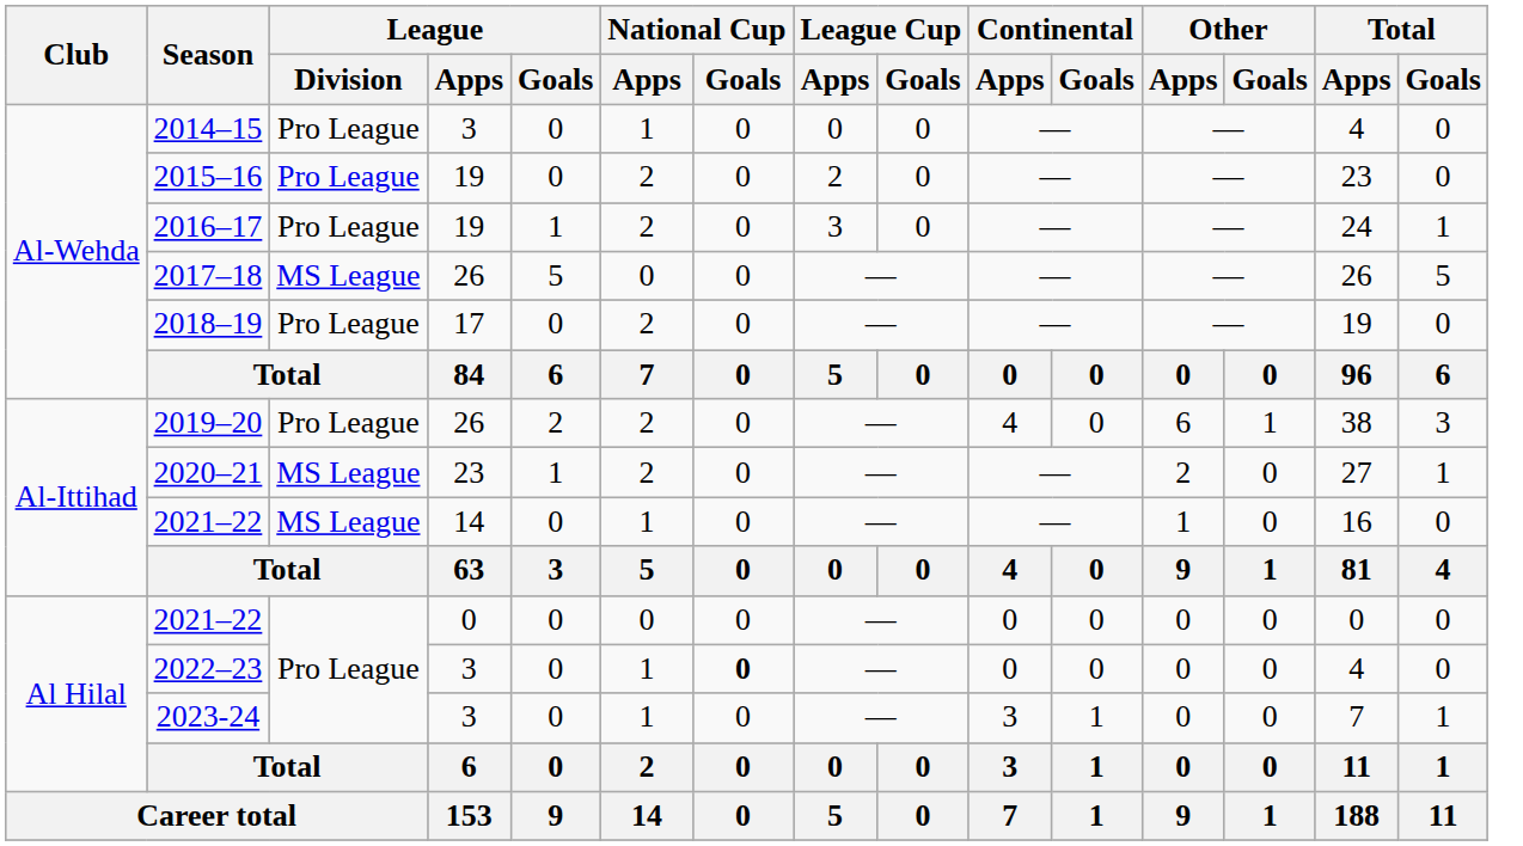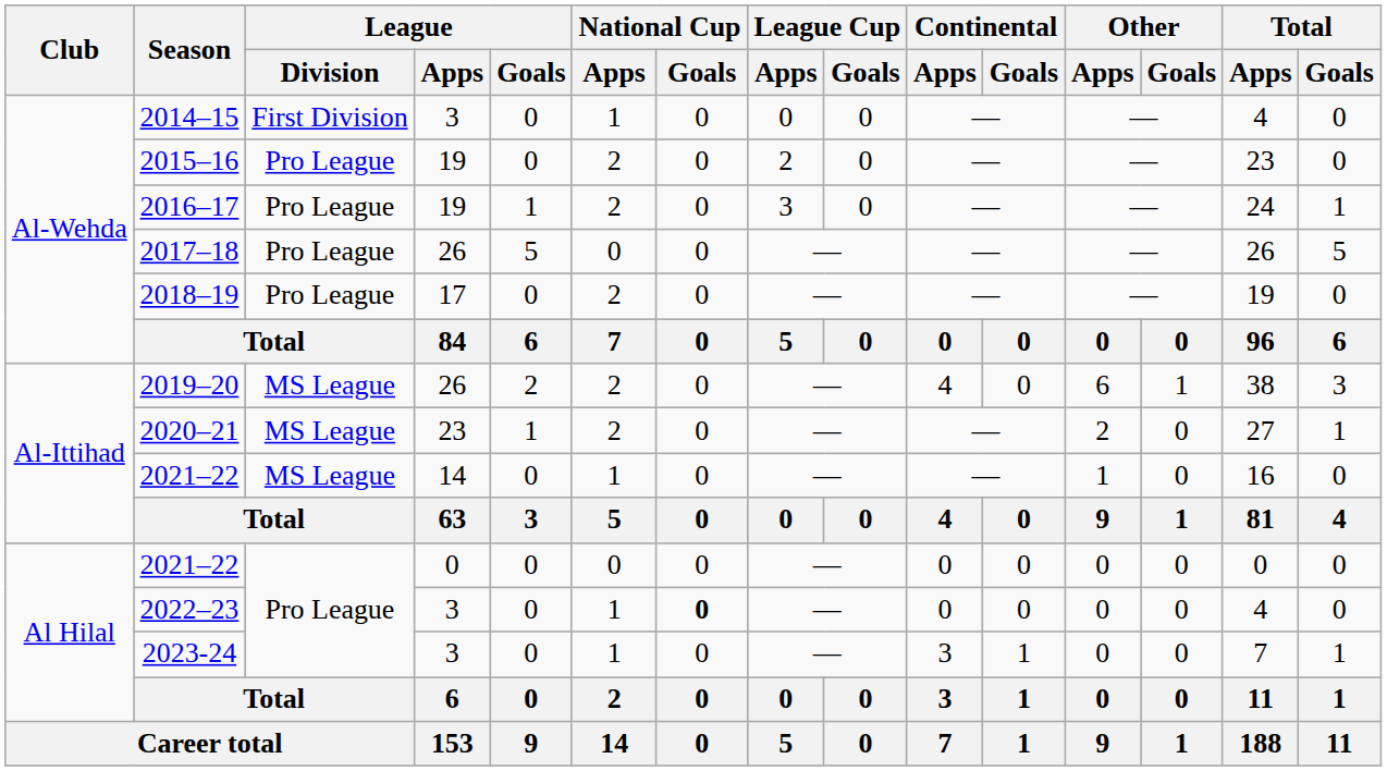 <table class="wikitable" style="text-align: center;">
 <tr>
 <th rowspan="2">Club</th>
 <th rowspan="2">Season</th>
 <th colspan="3">League</th>
 <th colspan="2">National Cup</th>
 <th colspan="2">League Cup</th>
 <th colspan="2">Continental</th>
 <th colspan="2">Other</th>
 <th colspan="2">Total</th>
 </tr>
 <tr>
 <th>Division</th>
 <th>Apps</th>
 <th>Goals</th>
 <th>Apps</th>
 <th>Goals</th>
 <th>Apps</th>
 <th>Goals</th>
 <th>Apps</th>
 <th>Goals</th>
 <th>Apps</th>
 <th>Goals</th>
 <th>Apps</th>
 <th>Goals</th>
 </tr>
 <tr>
 <td rowspan=6><a href='#'>Al-Wehda</a></td>
 <td><a href='#'>2014–15</a></td>
-<td>Pro League</td>
+<td><a href='#'>First Division</a></td>
 <td>3</td>
 <td>0</td>
 <td>1</td>
 <td>0</td>
 <td>0</td>
 <td>0</td>
 <td colspan=2>—</td>
 <td colspan=2>—</td>
 <td>4</td>
 <td>0</td>
 </tr>
 <tr>
 <td><a href='#'>2015–16</a></td>
 <td><a href='#'>Pro League</a></td>
 <td>19</td>
 <td>0</td>
 <td>2</td>
 <td>0</td>
 <td>2</td>
 <td>0</td>
 <td colspan=2>—</td>
 <td colspan=2>—</td>
 <td>23</td>
 <td>0</td>
 </tr>
 <tr>
 <td><a href='#'>2016–17</a></td>
 <td>Pro League</td>
 <td>19</td>
 <td>1</td>
 <td>2</td>
 <td>0</td>
 <td>3</td>
 <td>0</td>
 <td colspan=2>—</td>
 <td colspan=2>—</td>
 <td>24</td>
 <td>1</td>
 </tr>
 <tr>
 <td><a href='#'>2017–18</a></td>
-<td><a href='#'>MS League</a></td>
+<td>Pro League</td>
 <td>26</td>
 <td>5</td>
 <td>0</td>
 <td>0</td>
 <td colspan=2>—</td>
 <td colspan=2>—</td>
 <td colspan=2>—</td>
 <td>26</td>
 <td>5</td>
 </tr>
 <tr>
 <td><a href='#'>2018–19</a></td>
 <td>Pro League</td>
 <td>17</td>
 <td>0</td>
 <td>2</td>
 <td>0</td>
 <td colspan=2>—</td>
 <td colspan=2>—</td>
 <td colspan=2>—</td>
 <td>19</td>
 <td>0</td>
 </tr>
 <tr>
 <th colspan="2">Total</th>
 <th>84</th>
 <th>6</th>
 <th>7</th>
 <th>0</th>
 <th>5</th>
 <th>0</th>
 <th>0</th>
 <th>0</th>
 <th>0</th>
 <th>0</th>
 <th>96</th>
 <th>6</th>
 </tr>
 <tr>
 <td rowspan=4><a href='#'>Al-Ittihad</a></td>
 <td><a href='#'>2019–20</a></td>
-<td>Pro League</td>
+<td><a href='#'>MS League</a></td>
 <td>26</td>
 <td>2</td>
 <td>2</td>
 <td>0</td>
 <td colspan=2>—</td>
 <td>4</td>
 <td>0</td>
 <td>6</td>
 <td>1</td>
 <td>38</td>
 <td>3</td>
 </tr>
 <tr>
 <td><a href='#'>2020–21</a></td>
 <td><a href='#'>MS League</a></td>
 <td>23</td>
 <td>1</td>
 <td>2</td>
 <td>0</td>
 <td colspan=2>—</td>
 <td colspan=2>—</td>
 <td>2</td>
 <td>0</td>
 <td>27</td>
 <td>1</td>
 </tr>
 <tr>
 <td><a href='#'>2021–22</a></td>
 <td><a href='#'>MS League</a></td>
 <td>14</td>
 <td>0</td>
 <td>1</td>
 <td>0</td>
 <td colspan=2>—</td>
 <td colspan=2>—</td>
 <td>1</td>
 <td>0</td>
 <td>16</td>
 <td>0</td>
 </tr>
 <tr>
 <th colspan="2">Total</th>
 <th>63</th>
 <th>3</th>
 <th>5</th>
 <th>0</th>
 <th>0</th>
 <th>0</th>
 <th>4</th>
 <th>0</th>
 <th>9</th>
 <th>1</th>
 <th>81</th>
 <th>4</th>
 </tr>
 <tr>
 <td Rowspan="4"><a href='#'>Al Hilal</a></td>
 <td><a href='#'>2021–22</a></td>
 <td rowspan="3">Pro League</td>
 <td>0</td>
 <td>0</td>
 <td>0</td>
 <td>0</td>
 <td colspan=2>—</td>
 <td>0</td>
 <td>0</td>
 <td>0</td>
 <td>0</td>
 <td>0</td>
 <td>0</td>
 </tr>
 <tr>
 <td><a href='#'>2022–23</a></td>
 <td>3</td>
 <td>0</td>
 <td>1</td>
 <td><strong>0</strong></td>
 <td colspan=2>—</td>
 <td>0</td>
 <td>0</td>
 <td>0</td>
 <td>0</td>
 <td>4</td>
 <td>0</td>
 </tr>
 <tr>
 <td><a href='#'>2023-24</a></td>
 <td>3</td>
 <td>0</td>
 <td>1</td>
 <td>0</td>
 <td colspan=2>—</td>
 <td>3</td>
 <td>1</td>
 <td>0</td>
 <td>0</td>
 <td>7</td>
 <td>1</td>
 </tr>
 <tr>
 <th colspan=2>Total</th>
 <th>6</th>
 <th>0</th>
 <th>2</th>
 <th>0</th>
 <th>0</th>
 <th>0</th>
 <th>3</th>
 <th>1</th>
 <th>0</th>
 <th>0</th>
 <th>11</th>
 <th>1</th>
 </tr>
 <tr>
 <th colspan=3>Career total</th>
 <th>153</th>
 <th>9</th>
 <th>14</th>
 <th>0</th>
 <th>5</th>
 <th>0</th>
 <th>7</th>
 <th>1</th>
 <th>9</th>
 <th>1</th>
 <th>188</th>
 <th>11</th>
 </tr>
 </table>
